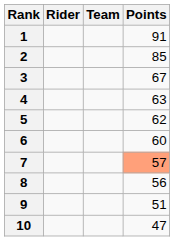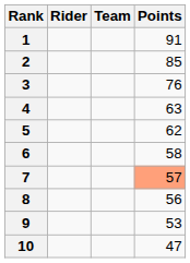 <table class="wikitable">
 <tr>
 <th scope="col">Rank</th>
 <th scope="col">Rider</th>
 <th scope="col">Team</th>
 <th scope="col">Points</th>
 </tr>
 <tr>
 <th scope="row">1</th>
 <td> </td>
 <td></td>
 <td style="text-align:right;">91</td>
 </tr>
 <tr>
 <th scope="row">2</th>
 <td> </td>
 <td></td>
 <td style="text-align:right;">85</td>
 </tr>
 <tr>
 <th scope="row">3</th>
 <td> </td>
 <td></td>
-<td style="text-align:right;">67</td>
+<td style="text-align:right;">76</td>
 </tr>
 <tr>
 <th scope="row">4</th>
 <td></td>
 <td></td>
 <td style="text-align:right;">63</td>
 </tr>
 <tr>
 <th scope="row">5</th>
 <td> </td>
 <td></td>
 <td style="text-align:right;">62</td>
 </tr>
 <tr>
 <th scope="row">6</th>
 <td></td>
 <td></td>
-<td style="text-align:right;">60</td>
+<td style="text-align:right;">58</td>
 </tr>
 <tr>
 <th scope="row">7</th>
 <td></td>
 <td></td>
 <td style="background: lightsalmon; text-align:right;">57</td>
 </tr>
 <tr>
 <th scope="row">8</th>
 <td></td>
 <td></td>
 <td style="text-align:right;">56</td>
 </tr>
 <tr>
 <th scope="row">9</th>
 <td></td>
 <td></td>
-<td style="text-align:right;">51</td>
+<td style="text-align:right;">53</td>
 </tr>
 <tr>
 <th scope="row">10</th>
 <td></td>
 <td></td>
 <td style="text-align:right;">47</td>
 </tr>
 </table>
